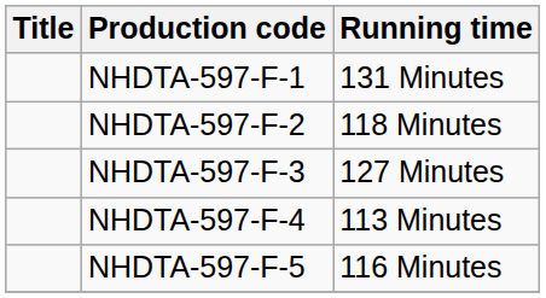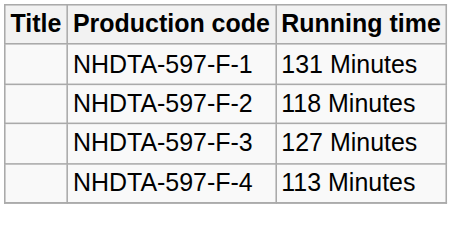 <table class="wikitable">
 <tr>
 <th>Title</th>
 <th>Production code</th>
 <th>Running time</th>
 </tr>
 <tr>
 <td></td>
 <td>NHDTA-597-F-1</td>
 <td>131 Minutes</td>
 </tr>
 <tr>
 <td></td>
 <td>NHDTA-597-F-2</td>
 <td>118 Minutes</td>
 </tr>
 <tr>
 <td></td>
 <td>NHDTA-597-F-3</td>
 <td>127 Minutes</td>
 </tr>
 <tr>
 <td></td>
 <td>NHDTA-597-F-4</td>
 <td>113 Minutes</td>
 </tr>
 <tr>
-<td></td>
-<td>NHDTA-597-F-5</td>
-<td>116 Minutes</td>
-</tr>
-<tr>
 </tr>
 </table>
